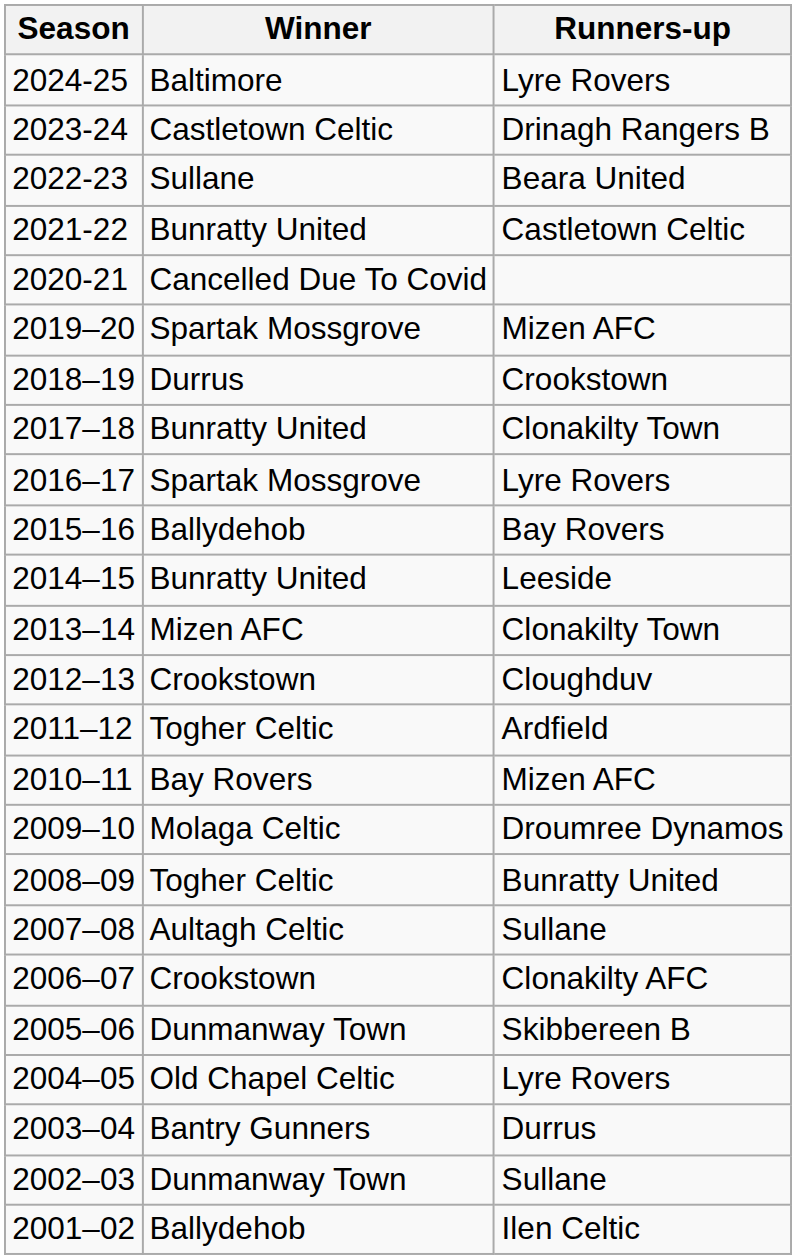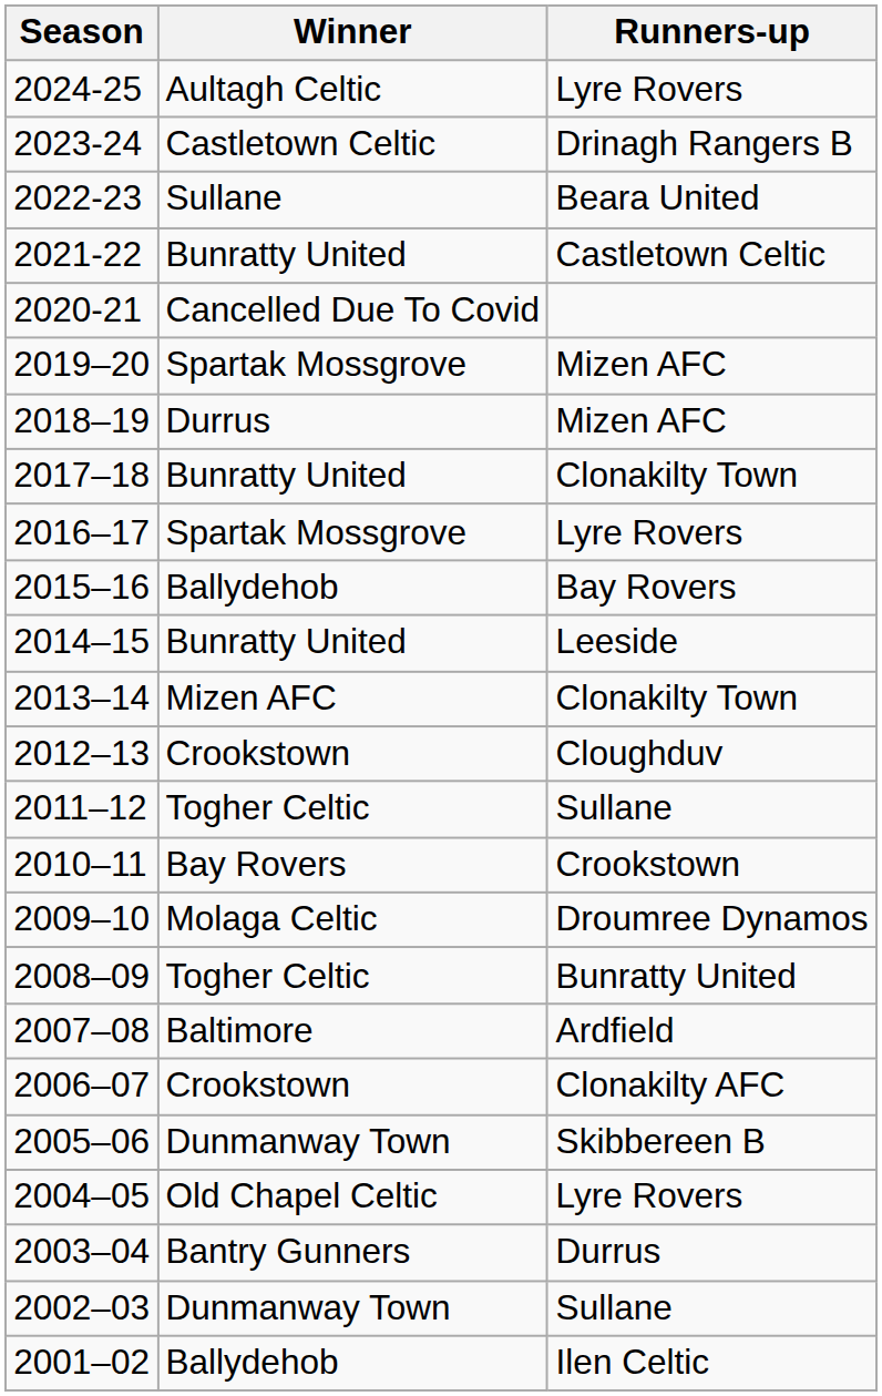 <table class="wikitable collapsible">
 <tr>
 <th>Season</th>
 <th>Winner</th>
 <th>Runners-up</th>
 </tr>
 <tr 15B.C>
 <td>2024-25</td>
-<td>Baltimore</td>
+<td>Aultagh Celtic</td>
 <td>Lyre Rovers</td>
 </tr>
 <tr>
 <td>2023-24</td>
 <td>Castletown Celtic</td>
 <td>Drinagh Rangers B</td>
 </tr>
 <tr>
 <td>2022-23</td>
 <td>Sullane</td>
 <td>Beara United</td>
 </tr>
 <tr>
 <td>2021-22</td>
 <td>Bunratty United</td>
 <td>Castletown Celtic</td>
 </tr>
 <tr>
 <td>2020-21</td>
 <td>Cancelled Due To Covid</td>
 </tr>
 <tr>
 <td>2019–20</td>
 <td>Spartak Mossgrove</td>
 <td>Mizen AFC</td>
 </tr>
 <tr>
 <td>2018–19</td>
 <td>Durrus</td>
-<td>Crookstown</td>
+<td>Mizen AFC</td>
 </tr>
 <tr>
 <td>2017–18</td>
 <td>Bunratty United</td>
 <td>Clonakilty Town</td>
 </tr>
 <tr>
 <td>2016–17</td>
 <td>Spartak Mossgrove</td>
 <td>Lyre Rovers</td>
 </tr>
 <tr>
 <td>2015–16</td>
 <td>Ballydehob</td>
 <td>Bay Rovers</td>
 </tr>
 <tr>
 <td>2014–15</td>
 <td>Bunratty United</td>
 <td>Leeside</td>
 </tr>
 <tr>
 <td>2013–14</td>
 <td>Mizen AFC</td>
 <td>Clonakilty Town</td>
 </tr>
 <tr>
 <td>2012–13</td>
 <td>Crookstown</td>
 <td>Cloughduv</td>
 </tr>
 <tr>
 <td>2011–12</td>
 <td>Togher Celtic</td>
-<td>Ardfield</td>
+<td>Sullane</td>
 </tr>
 <tr>
 <td>2010–11</td>
 <td>Bay Rovers</td>
-<td>Mizen AFC</td>
+<td>Crookstown</td>
 </tr>
 <tr>
 <td>2009–10</td>
 <td>Molaga Celtic</td>
 <td>Droumree Dynamos</td>
 </tr>
 <tr>
 <td>2008–09</td>
 <td>Togher Celtic</td>
 <td>Bunratty United</td>
 </tr>
 <tr>
 <td>2007–08</td>
-<td>Aultagh Celtic</td>
-<td>Sullane</td>
+<td>Baltimore</td>
+<td>Ardfield</td>
 </tr>
 <tr>
 <td>2006–07</td>
 <td>Crookstown</td>
 <td>Clonakilty AFC</td>
 </tr>
 <tr>
 <td>2005–06</td>
 <td>Dunmanway Town</td>
 <td>Skibbereen B</td>
 </tr>
 <tr>
 <td>2004–05</td>
 <td>Old Chapel Celtic</td>
 <td>Lyre Rovers</td>
 </tr>
 <tr>
 <td>2003–04</td>
 <td>Bantry Gunners</td>
 <td>Durrus</td>
 </tr>
 <tr>
 <td>2002–03</td>
 <td>Dunmanway Town</td>
 <td>Sullane</td>
 </tr>
 <tr>
 <td>2001–02</td>
 <td>Ballydehob</td>
 <td>Ilen Celtic</td>
 </tr>
 </table>
